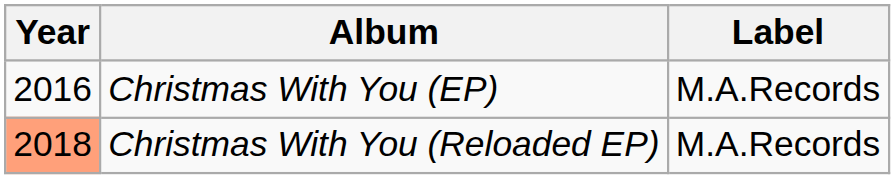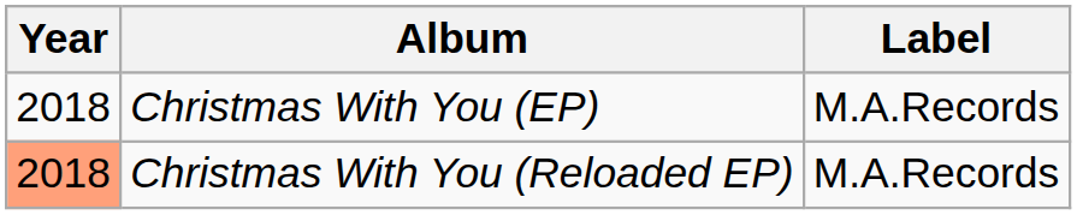 <table class="wikitable sortable">
 <tr style="background:#ccc; text-align:center;">
 <th>Year</th>
 <th>Album</th>
 <th>Label</th>
 </tr>
 <tr>
-<td>2016</td>
+<td>2018</td>
 <td><em>Christmas With You (EP)</em></td>
 <td>M.A.Records</td>
 </tr>
 <tr>
 <td style="background: lightsalmon;">2018</td>
 <td><em>Christmas With You (Reloaded EP)</em></td>
 <td>M.A.Records</td>
 </tr>
 </table>
